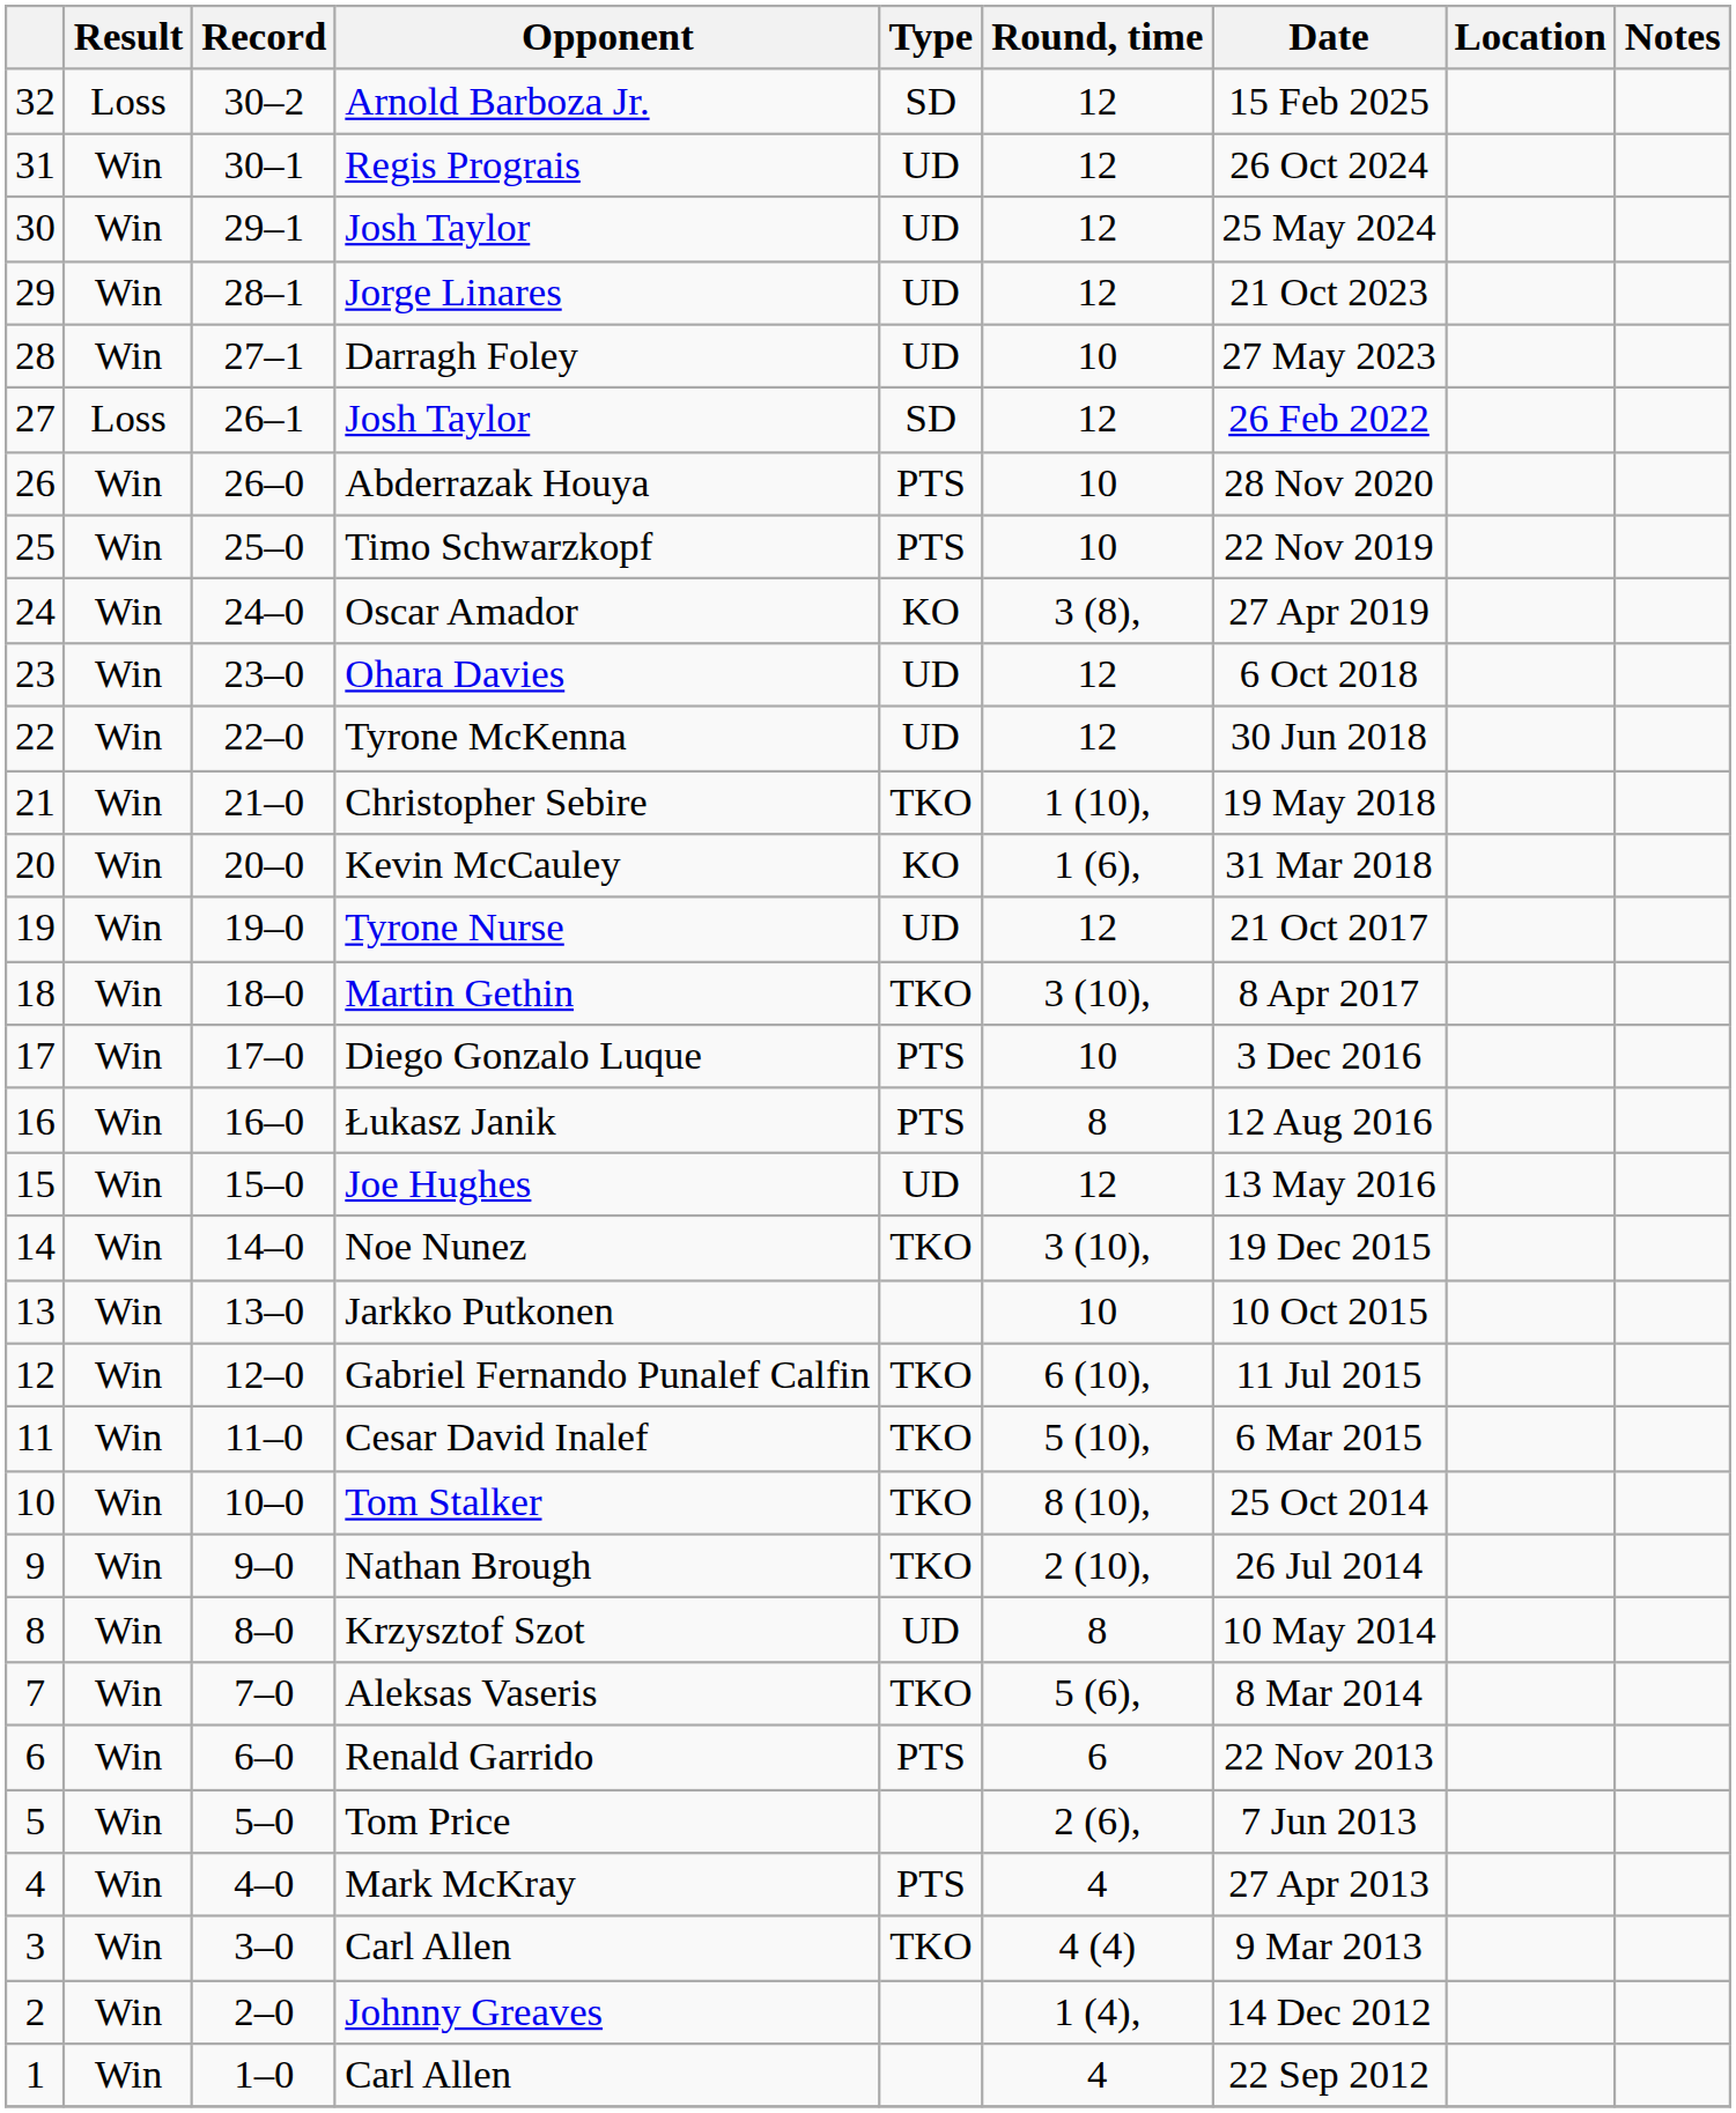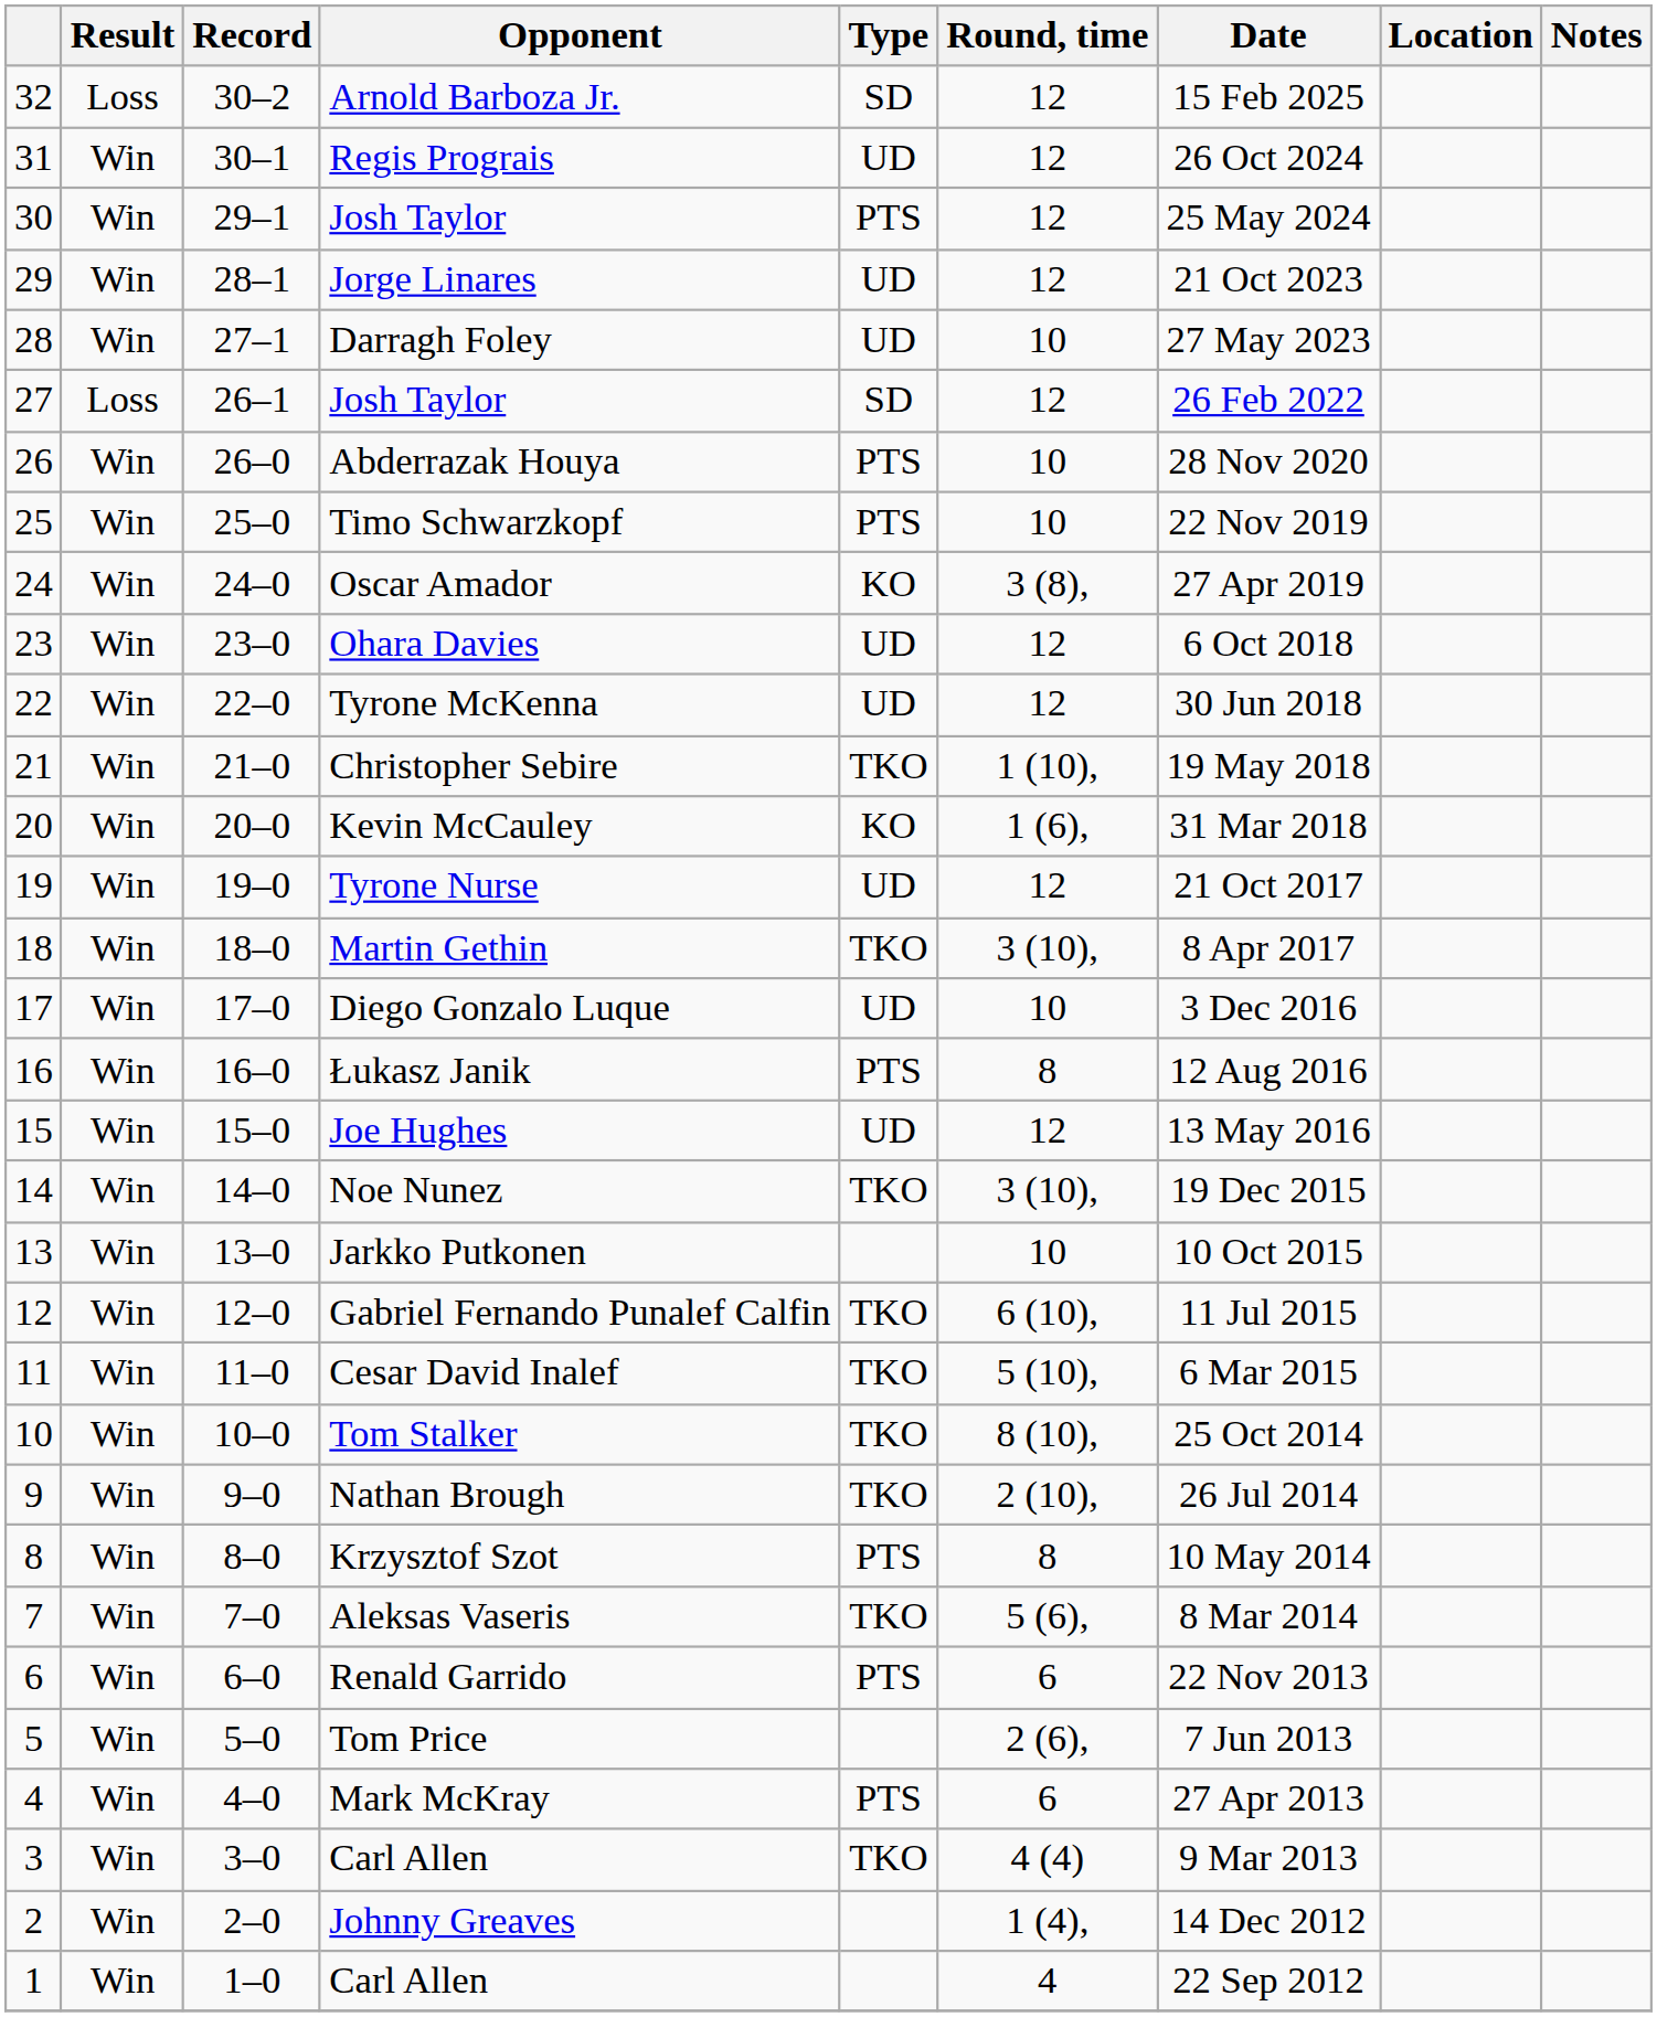 <table class="wikitable" style="text-align:center">
 <tr>
 <th></th>
 <th>Result</th>
 <th>Record</th>
 <th>Opponent</th>
 <th>Type</th>
 <th>Round, time</th>
 <th>Date</th>
 <th>Location</th>
 <th>Notes</th>
 </tr>
 <tr>
 <td>32</td>
 <td>Loss</td>
 <td>30–2</td>
 <td align=left><a href='#'>Arnold Barboza Jr.</a></td>
 <td>SD</td>
 <td>12</td>
 <td>15 Feb 2025</td>
 <td align=left></td>
 <td align=left></td>
 </tr>
 <tr>
 <td>31</td>
 <td>Win</td>
 <td>30–1</td>
 <td align=left><a href='#'>Regis Prograis</a></td>
 <td>UD</td>
 <td>12</td>
 <td>26 Oct 2024</td>
 <td align=left></td>
 <td align=left></td>
 </tr>
 <tr>
 <td>30</td>
 <td>Win</td>
 <td>29–1</td>
 <td align=left><a href='#'>Josh Taylor</a></td>
-<td>UD</td>
+<td>PTS</td>
 <td>12</td>
 <td>25 May 2024</td>
 <td align=left></td>
 <td></td>
 </tr>
 <tr>
 <td>29</td>
 <td>Win</td>
 <td>28–1</td>
 <td align=left><a href='#'>Jorge Linares</a></td>
 <td>UD</td>
 <td>12</td>
 <td>21 Oct 2023</td>
 <td align=left></td>
 <td></td>
 </tr>
 <tr>
 <td>28</td>
 <td>Win</td>
 <td>27–1</td>
 <td align=left>Darragh Foley</td>
 <td>UD</td>
 <td>10</td>
 <td>27 May 2023</td>
 <td align=left></td>
 <td align=left></td>
 </tr>
 <tr>
 <td>27</td>
 <td>Loss</td>
 <td>26–1</td>
 <td align=left><a href='#'>Josh Taylor</a></td>
 <td>SD</td>
 <td>12</td>
 <td><a href='#'>26 Feb 2022</a></td>
 <td align=left></td>
 <td align=left></td>
 </tr>
 <tr>
 <td>26</td>
 <td>Win</td>
 <td>26–0</td>
 <td align=left>Abderrazak Houya</td>
 <td>PTS</td>
 <td>10</td>
 <td>28 Nov 2020</td>
 <td align=left></td>
 <td></td>
 </tr>
 <tr>
 <td>25</td>
 <td>Win</td>
 <td>25–0</td>
 <td align=left>Timo Schwarzkopf</td>
 <td>PTS</td>
 <td>10</td>
 <td>22 Nov 2019</td>
 <td align=left></td>
 <td></td>
 </tr>
 <tr>
 <td>24</td>
 <td>Win</td>
 <td>24–0</td>
 <td align=left>Oscar Amador</td>
 <td>KO</td>
 <td>3 (8), </td>
 <td>27 Apr 2019</td>
 <td align=left></td>
 <td></td>
 </tr>
 <tr>
 <td>23</td>
 <td>Win</td>
 <td>23–0</td>
 <td align=left><a href='#'>Ohara Davies</a></td>
 <td>UD</td>
 <td>12</td>
 <td>6 Oct 2018</td>
 <td align=left></td>
 <td align=left></td>
 </tr>
 <tr>
 <td>22</td>
 <td>Win</td>
 <td>22–0</td>
 <td align=left>Tyrone McKenna</td>
 <td>UD</td>
 <td>12</td>
 <td>30 Jun 2018</td>
 <td align=left></td>
 <td align=left></td>
 </tr>
 <tr>
 <td>21</td>
 <td>Win</td>
 <td>21–0</td>
 <td align=left>Christopher Sebire</td>
 <td>TKO</td>
 <td>1 (10), </td>
 <td>19 May 2018</td>
 <td align=left></td>
 <td align=left></td>
 </tr>
 <tr>
 <td>20</td>
 <td>Win</td>
 <td>20–0</td>
 <td align=left>Kevin McCauley</td>
 <td>KO</td>
 <td>1 (6), </td>
 <td>31 Mar 2018</td>
 <td align=left></td>
 <td></td>
 </tr>
 <tr>
 <td>19</td>
 <td>Win</td>
 <td>19–0</td>
 <td align=left><a href='#'>Tyrone Nurse</a></td>
 <td>UD</td>
 <td>12</td>
 <td>21 Oct 2017</td>
 <td align=left></td>
 <td align=left></td>
 </tr>
 <tr>
 <td>18</td>
 <td>Win</td>
 <td>18–0</td>
 <td align=left><a href='#'>Martin Gethin</a></td>
 <td>TKO</td>
 <td>3 (10), </td>
 <td>8 Apr 2017</td>
 <td align=left></td>
 <td align=left></td>
 </tr>
 <tr>
 <td>17</td>
 <td>Win</td>
 <td>17–0</td>
 <td align=left>Diego Gonzalo Luque</td>
-<td>PTS</td>
+<td>UD</td>
 <td>10</td>
 <td>3 Dec 2016</td>
 <td align=left></td>
 <td align=left></td>
 </tr>
 <tr>
 <td>16</td>
 <td>Win</td>
 <td>16–0</td>
 <td align=left>Łukasz Janik</td>
 <td>PTS</td>
 <td>8</td>
 <td>12 Aug 2016</td>
 <td align=left></td>
 <td></td>
 </tr>
 <tr>
 <td>15</td>
 <td>Win</td>
 <td>15–0</td>
 <td align=left><a href='#'>Joe Hughes</a></td>
 <td>UD</td>
 <td>12</td>
 <td>13 May 2016</td>
 <td align=left></td>
 <td align=left></td>
 </tr>
 <tr>
 <td>14</td>
 <td>Win</td>
 <td>14–0</td>
 <td align=left>Noe Nunez</td>
 <td>TKO</td>
 <td>3 (10), </td>
 <td>19 Dec 2015</td>
 <td align=left></td>
 <td align=left></td>
 </tr>
 <tr>
 <td>13</td>
 <td>Win</td>
 <td>13–0</td>
 <td align=left>Jarkko Putkonen</td>
 <td></td>
 <td>10</td>
 <td>10 Oct 2015</td>
 <td align=left></td>
 <td align=left></td>
 </tr>
 <tr>
 <td>12</td>
 <td>Win</td>
 <td>12–0</td>
 <td align=left>Gabriel Fernando Punalef Calfin</td>
 <td>TKO</td>
 <td>6 (10), </td>
 <td>11 Jul 2015</td>
 <td align=left></td>
 <td align=left></td>
 </tr>
 <tr>
 <td>11</td>
 <td>Win</td>
 <td>11–0</td>
 <td align=left>Cesar David Inalef</td>
 <td>TKO</td>
 <td>5 (10), </td>
 <td>6 Mar 2015</td>
 <td align=left></td>
 <td align=left></td>
 </tr>
 <tr>
 <td>10</td>
 <td>Win</td>
 <td>10–0</td>
 <td align=left><a href='#'>Tom Stalker</a></td>
 <td>TKO</td>
 <td>8 (10), </td>
 <td>25 Oct 2014</td>
 <td align=left></td>
 <td align=left></td>
 </tr>
 <tr>
 <td>9</td>
 <td>Win</td>
 <td>9–0</td>
 <td align=left>Nathan Brough</td>
 <td>TKO</td>
 <td>2 (10), </td>
 <td>26 Jul 2014</td>
 <td align=left></td>
 <td align=left></td>
 </tr>
 <tr>
 <td>8</td>
 <td>Win</td>
 <td>8–0</td>
 <td align=left>Krzysztof Szot</td>
-<td>UD</td>
+<td>PTS</td>
 <td>8</td>
 <td>10 May 2014</td>
 <td align=left></td>
 <td></td>
 </tr>
 <tr>
 <td>7</td>
 <td>Win</td>
 <td>7–0</td>
 <td align=left>Aleksas Vaseris</td>
 <td>TKO</td>
 <td>5 (6), </td>
 <td>8 Mar 2014</td>
 <td align=left></td>
 <td></td>
 </tr>
 <tr>
 <td>6</td>
 <td>Win</td>
 <td>6–0</td>
 <td align=left>Renald Garrido</td>
 <td>PTS</td>
 <td>6</td>
 <td>22 Nov 2013</td>
 <td align=left></td>
 <td></td>
 </tr>
 <tr>
 <td>5</td>
 <td>Win</td>
 <td>5–0</td>
 <td align=left>Tom Price</td>
 <td></td>
 <td>2 (6), </td>
 <td>7 Jun 2013</td>
 <td align=left></td>
 <td></td>
 </tr>
 <tr>
 <td>4</td>
 <td>Win</td>
 <td>4–0</td>
 <td align=left>Mark McKray</td>
 <td>PTS</td>
-<td>4</td>
+<td>6</td>
 <td>27 Apr 2013</td>
 <td align=left></td>
 <td></td>
 </tr>
 <tr>
 <td>3</td>
 <td>Win</td>
 <td>3–0</td>
 <td align=left>Carl Allen</td>
 <td>TKO</td>
 <td>4 (4)</td>
 <td>9 Mar 2013</td>
 <td align=left></td>
 <td></td>
 </tr>
 <tr>
 <td>2</td>
 <td>Win</td>
 <td>2–0</td>
 <td align=left><a href='#'>Johnny Greaves</a></td>
 <td></td>
 <td>1 (4), </td>
 <td>14 Dec 2012</td>
 <td align=left></td>
 <td></td>
 </tr>
 <tr>
 <td>1</td>
 <td>Win</td>
 <td>1–0</td>
 <td align=left>Carl Allen</td>
 <td></td>
 <td>4</td>
 <td>22 Sep 2012</td>
 <td align=left></td>
 <td></td>
 </tr>
 <tr>
 </tr>
 </table>
